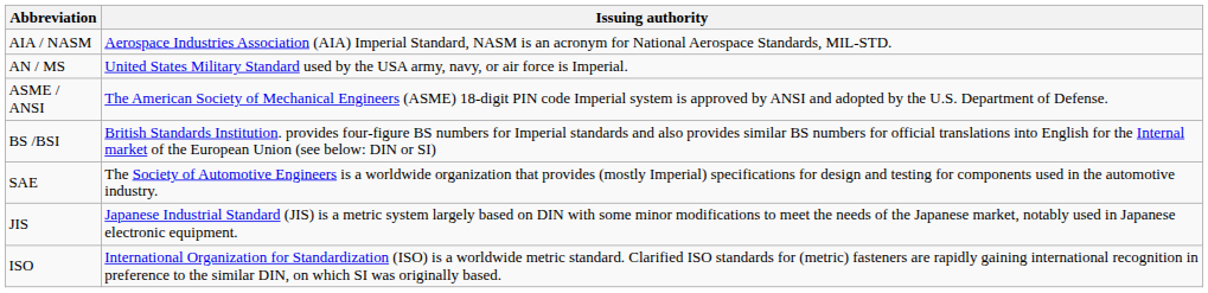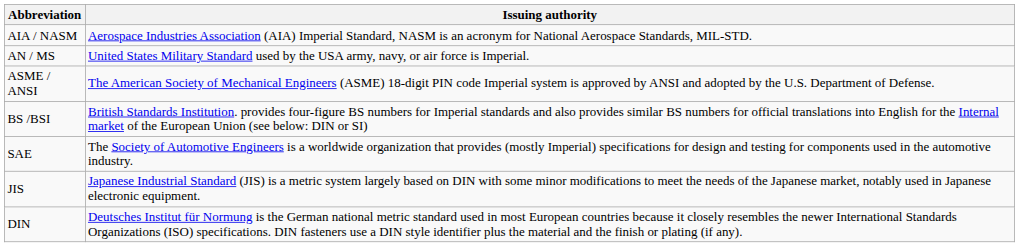 <table class="wikitable">
 <tr>
 <th>Abbreviation</th>
 <th>Issuing authority</th>
 </tr>
 <tr>
 <td>AIA / NASM</td>
 <td><a href='#'>Aerospace Industries Association</a> (AIA) Imperial Standard,  NASM is an acronym for National Aerospace Standards, MIL-STD.</td>
 </tr>
 <tr>
 <td>AN / MS</td>
 <td><a href='#'>United States Military Standard</a> used by the USA army, navy, or air force is Imperial.</td>
 </tr>
 <tr>
 <td>ASME / ANSI</td>
 <td><a href='#'>The American Society of Mechanical Engineers</a> (ASME) 18-digit PIN code Imperial system is approved by ANSI and adopted by the U.S. Department of Defense.</td>
 </tr>
 <tr>
 <td>BS /BSI</td>
 <td><a href='#'>British Standards Institution</a>. provides four-figure BS numbers for Imperial standards and also provides similar BS numbers for official translations into English for the <a href='#'>Internal market</a> of the European Union (see below: DIN or SI)</td>
 </tr>
 <tr>
 <td>SAE</td>
 <td>The <a href='#'>Society of Automotive Engineers</a> is a worldwide organization that provides (mostly Imperial) specifications for design and testing for components used in the automotive industry.</td>
 </tr>
 <tr>
 <td>JIS</td>
 <td><a href='#'>Japanese Industrial Standard</a> (JIS) is a metric system largely based on DIN with some minor modifications to meet the needs of the Japanese market, notably used in Japanese electronic equipment.</td>
 </tr>
 <tr>
-<td>ISO</td>
-<td><a href='#'>International Organization for Standardization</a> (ISO) is a worldwide metric standard. Clarified ISO standards for (metric) fasteners are rapidly gaining international recognition in preference to the similar DIN, on which SI was originally based.</td>
+<td>DIN</td>
+<td><a href='#'>Deutsches Institut für Normung</a> is the German national metric standard used in most European countries because it closely resembles the newer International Standards Organizations (ISO) specifications. DIN fasteners use a DIN style identifier plus the material and the finish or plating (if any).</td>
 </tr>
 </table>
